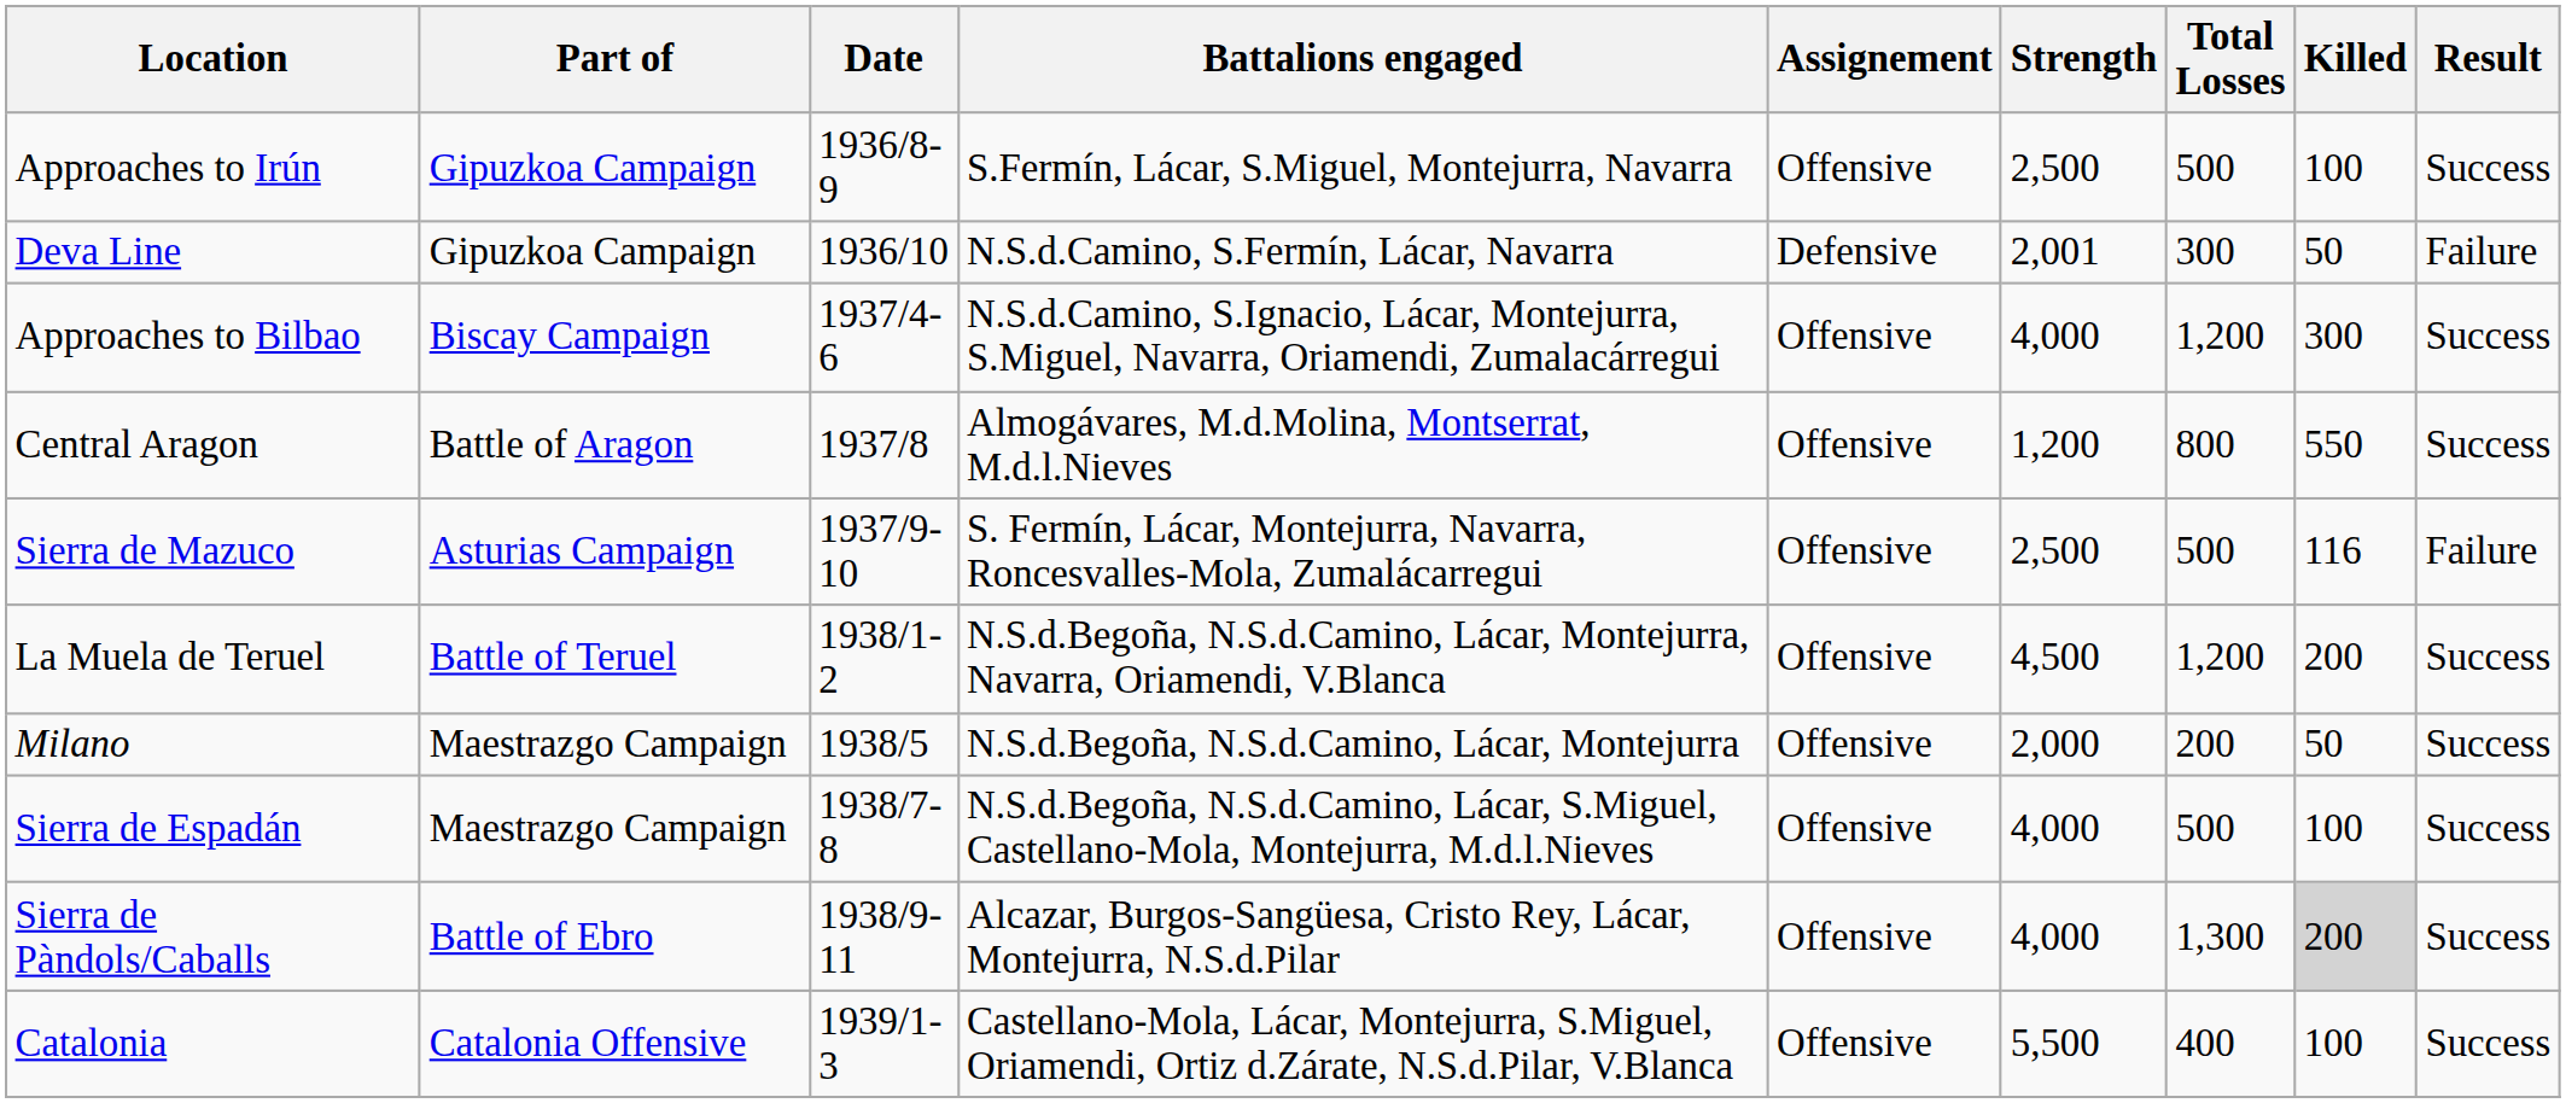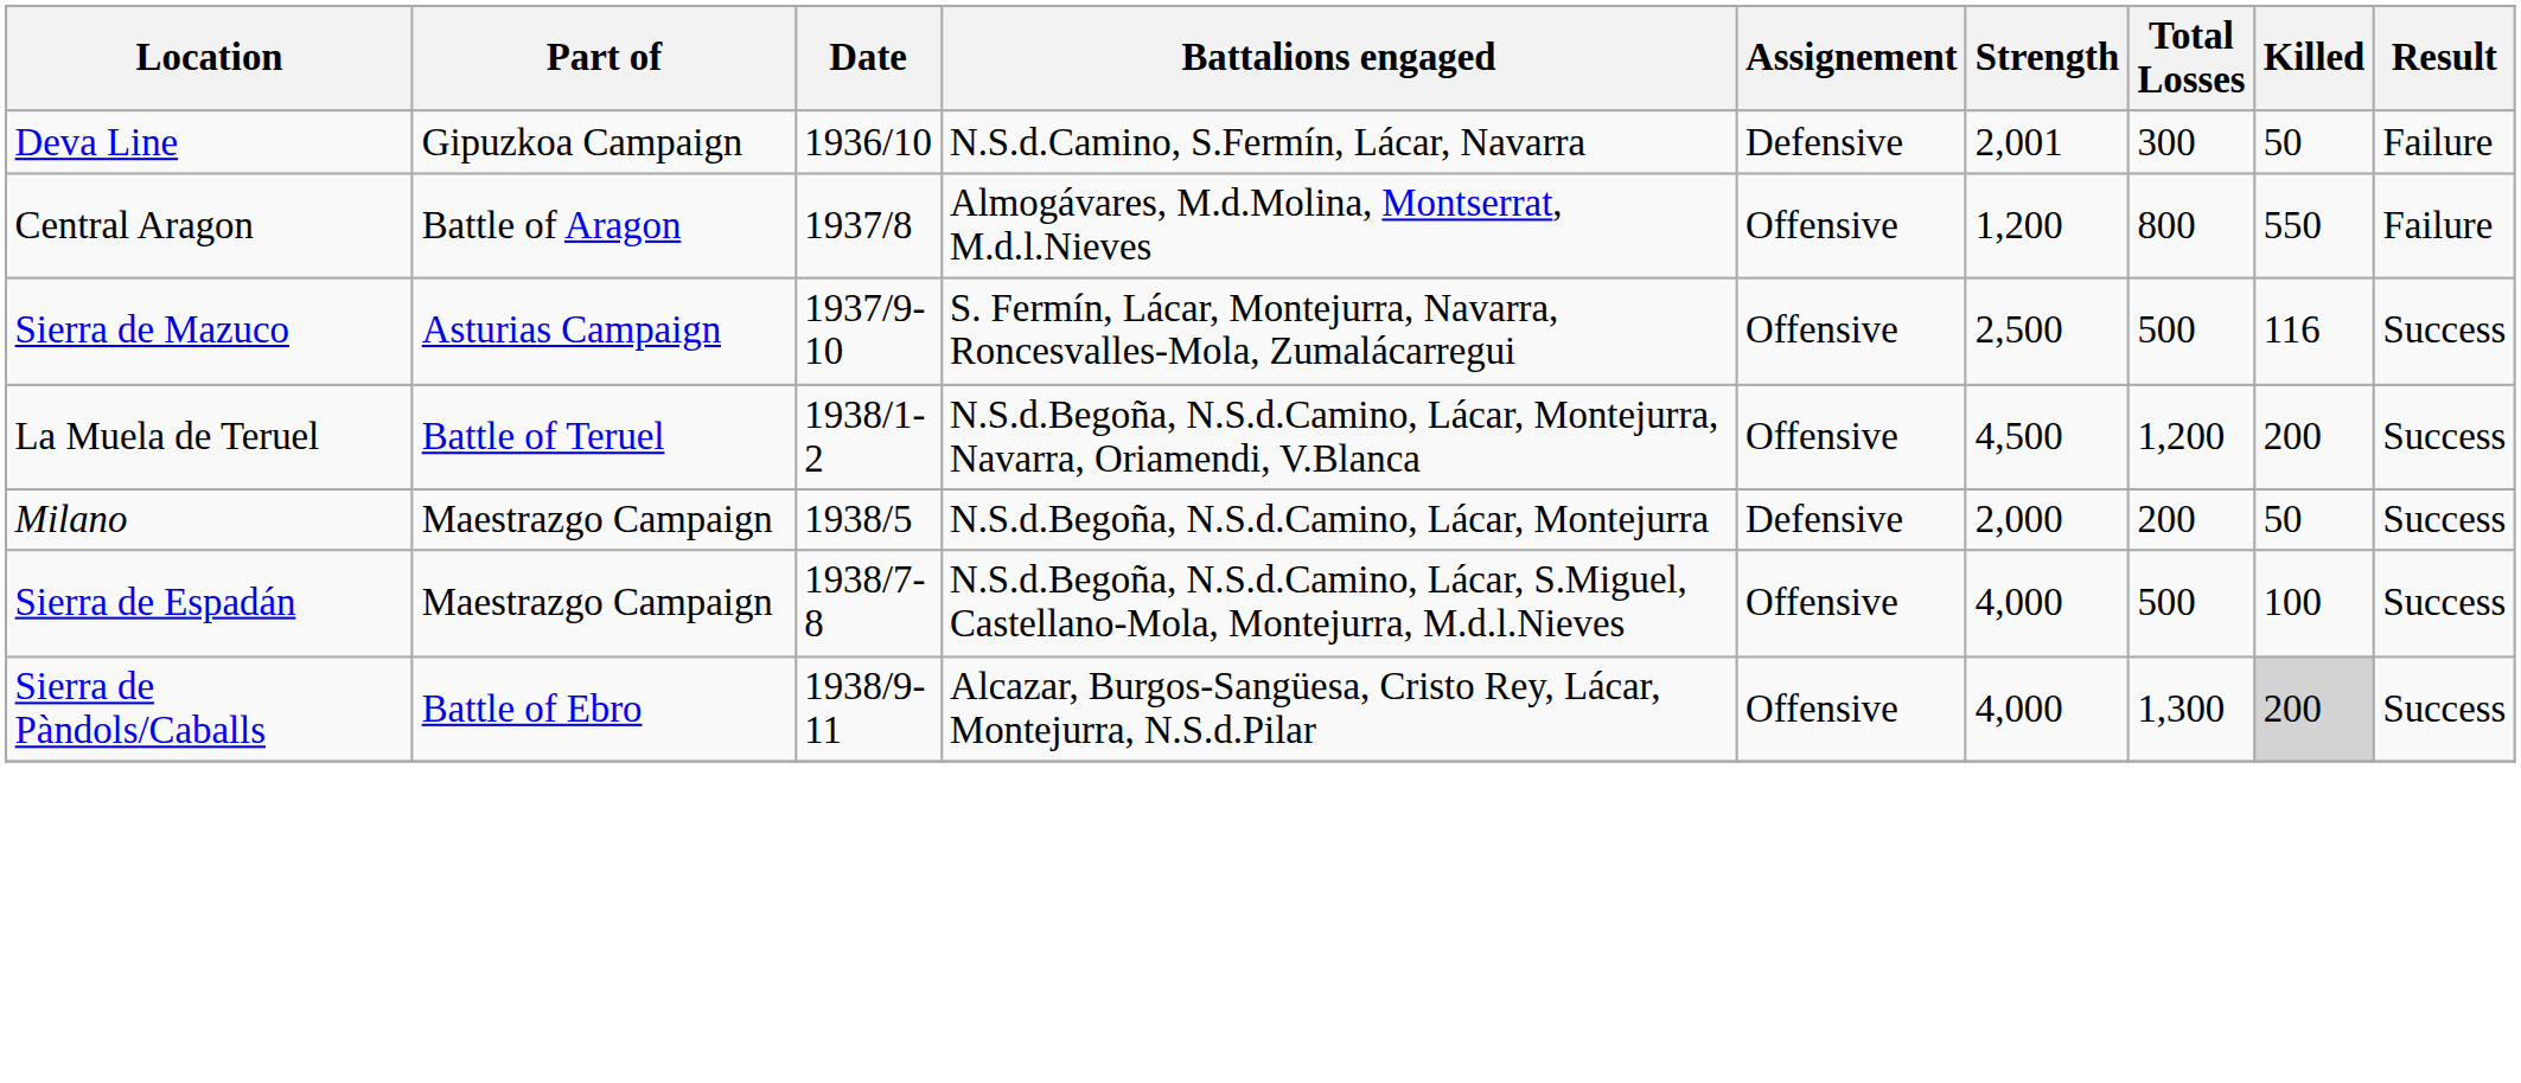 <table class="wikitable sortable">
 <tr>
 <th scope="col" style="width: 160px;">Location</th>
 <th scope="col" style="width: 150px;">Part of</th>
 <th scope="col" style="width: 30px;">Date</th>
 <th scope="col" style="width: 320px;">Battalions engaged</th>
 <th scope="col" style="width: 30px;">Assignement</th>
 <th scope="col" style="width: 30px;">Strength</th>
 <th scope="col" style="width: 30px;">Total Losses</th>
 <th scope="col" style="width: 30px;">Killed</th>
 <th scope="col" style="width: 30px;">Result</th>
 </tr>
 <tr>
-<td>Approaches to <a href='#'>Irún</a></td>
-<td><a href='#'>Gipuzkoa Campaign</a></td>
-<td>1936/8-9</td>
-<td>S.Fermín, Lácar, S.Miguel, Montejurra, Navarra</td>
-<td>Offensive</td>
-<td>2,500</td>
-<td>500</td>
-<td>100</td>
-<td>Success</td>
-</tr>
-<tr>
 <td><a href='#'>Deva Line</a></td>
 <td>Gipuzkoa Campaign</td>
 <td>1936/10</td>
 <td>N.S.d.Camino, S.Fermín, Lácar, Navarra</td>
 <td>Defensive</td>
 <td>2,001</td>
 <td>300</td>
 <td>50</td>
 <td>Failure</td>
 </tr>
 <tr>
-<td>Approaches to <a href='#'>Bilbao</a></td>
-<td><a href='#'>Biscay Campaign</a></td>
-<td>1937/4-6</td>
-<td>N.S.d.Camino, S.Ignacio, Lácar, Montejurra, S.Miguel, Navarra, Oriamendi, Zumalacárregui</td>
-<td>Offensive</td>
-<td>4,000</td>
-<td>1,200</td>
-<td>300</td>
-<td>Success</td>
-</tr>
-<tr>
 <td>Central Aragon</td>
 <td>Battle of <a href='#'>Aragon</a></td>
 <td>1937/8</td>
 <td>Almogávares, M.d.Molina, <a href='#'>Montserrat</a>, M.d.l.Nieves</td>
 <td>Offensive</td>
 <td>1,200</td>
 <td>800</td>
 <td>550</td>
-<td>Success</td>
+<td>Failure</td>
 </tr>
 <tr>
 <td><a href='#'>Sierra de Mazuco</a></td>
 <td><a href='#'>Asturias Campaign</a></td>
 <td>1937/9-10</td>
 <td>S. Fermín, Lácar, Montejurra, Navarra, Roncesvalles-Mola, Zumalácarregui</td>
 <td>Offensive</td>
 <td>2,500</td>
 <td>500</td>
 <td>116</td>
-<td>Failure</td>
+<td>Success</td>
 </tr>
 <tr>
 <td>La Muela de Teruel</td>
 <td><a href='#'>Battle of Teruel</a></td>
 <td>1938/1-2</td>
 <td>N.S.d.Begoña, N.S.d.Camino, Lácar, Montejurra, Navarra, Oriamendi, V.Blanca</td>
 <td>Offensive</td>
 <td>4,500</td>
 <td>1,200</td>
 <td>200</td>
 <td>Success</td>
 </tr>
 <tr>
 <td><em>Milano</em></td>
 <td>Maestrazgo Campaign</td>
 <td>1938/5</td>
 <td>N.S.d.Begoña, N.S.d.Camino, Lácar, Montejurra</td>
-<td>Offensive</td>
+<td>Defensive</td>
 <td>2,000</td>
 <td>200</td>
 <td>50</td>
 <td>Success</td>
 </tr>
 <tr>
 <td><a href='#'>Sierra de Espadán</a></td>
 <td>Maestrazgo Campaign</td>
 <td>1938/7-8</td>
 <td>N.S.d.Begoña, N.S.d.Camino, Lácar, S.Miguel, Castellano-Mola, Montejurra, M.d.l.Nieves</td>
 <td>Offensive</td>
 <td>4,000</td>
 <td>500</td>
 <td>100</td>
 <td>Success</td>
 </tr>
 <tr>
 <td><a href='#'>Sierra de Pàndols/Caballs</a></td>
 <td><a href='#'>Battle of Ebro</a></td>
 <td>1938/9-11</td>
 <td>Alcazar, Burgos-Sangüesa, Cristo Rey, Lácar, Montejurra, N.S.d.Pilar</td>
 <td>Offensive</td>
 <td>4,000</td>
 <td>1,300</td>
 <td style="background: lightgrey;">200</td>
 <td>Success</td>
 </tr>
 <tr>
-<td><a href='#'>Catalonia</a></td>
-<td><a href='#'>Catalonia Offensive</a></td>
-<td>1939/1-3</td>
-<td>Castellano-Mola, Lácar, Montejurra, S.Miguel, Oriamendi, Ortiz d.Zárate, N.S.d.Pilar, V.Blanca</td>
-<td>Offensive</td>
-<td>5,500</td>
-<td>400</td>
-<td>100</td>
-<td>Success</td>
-</tr>
-<tr>
 </tr>
 </table>
